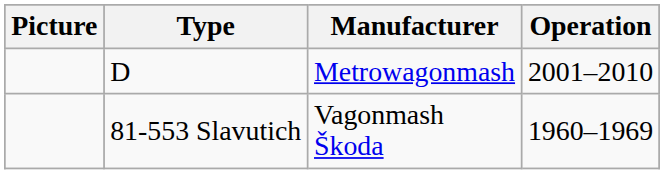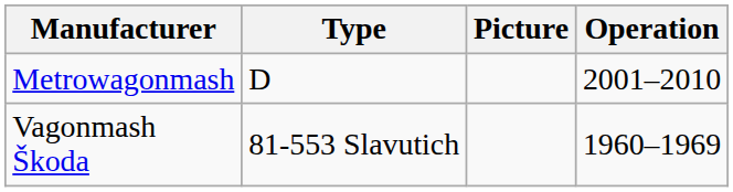 <table class="wikitable">
 <tr>
+<th>Manufacturer</th>
+<th>Type</th>
 <th>Picture</th>
-<th>Type</th>
-<th>Manufacturer</th>
 <th>Operation</th>
 </tr>
 <tr>
+<td> <a href='#'>Metrowagonmash</a></td>
+<td>D</td>
 <td></td>
-<td>D</td>
-<td> <a href='#'>Metrowagonmash</a></td>
 <td>2001–2010</td>
 </tr>
 <tr>
+<td> Vagonmash<br> <a href='#'>Škoda</a></td>
+<td>81-553 Slavutich</td>
 <td></td>
-<td>81-553 Slavutich</td>
-<td> Vagonmash<br> <a href='#'>Škoda</a></td>
 <td>1960–1969</td>
 </tr>
 </table>
